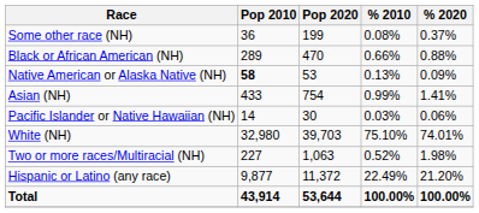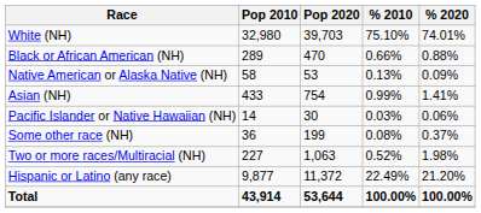 <table class="wikitable">
 <tr>
 <th>Race</th>
 <th>Pop 2010</th>
 <th>Pop 2020</th>
 <th>% 2010</th>
 <th>% 2020</th>
 </tr>
 <tr>
-<td><a href='#'>Some other race</a> (NH)</td>
-<td>36</td>
-<td>199</td>
-<td>0.08%</td>
-<td>0.37%</td>
+<td><a href='#'>White</a> (NH)</td>
+<td>32,980</td>
+<td>39,703</td>
+<td>75.10%</td>
+<td>74.01%</td>
 </tr>
 <tr>
 <td><a href='#'>Black or African American</a> (NH)</td>
 <td>289</td>
 <td>470</td>
 <td>0.66%</td>
 <td>0.88%</td>
 </tr>
 <tr>
 <td><a href='#'>Native American</a> or <a href='#'>Alaska Native</a> (NH)</td>
-<td><strong>58</strong></td>
+<td>58</td>
 <td>53</td>
 <td>0.13%</td>
 <td>0.09%</td>
 </tr>
 <tr>
 <td><a href='#'>Asian</a> (NH)</td>
 <td>433</td>
 <td>754</td>
 <td>0.99%</td>
 <td>1.41%</td>
 </tr>
 <tr>
 <td><a href='#'>Pacific Islander</a> or <a href='#'>Native Hawaiian</a> (NH)</td>
 <td>14</td>
 <td>30</td>
 <td>0.03%</td>
 <td>0.06%</td>
 </tr>
 <tr>
-<td><a href='#'>White</a> (NH)</td>
-<td>32,980</td>
-<td>39,703</td>
-<td>75.10%</td>
-<td>74.01%</td>
+<td><a href='#'>Some other race</a> (NH)</td>
+<td>36</td>
+<td>199</td>
+<td>0.08%</td>
+<td>0.37%</td>
 </tr>
 <tr>
 <td><a href='#'>Two or more races/Multiracial</a> (NH)</td>
 <td>227</td>
 <td>1,063</td>
 <td>0.52%</td>
 <td>1.98%</td>
 </tr>
 <tr>
 <td><a href='#'>Hispanic or Latino</a> (any race)</td>
 <td>9,877</td>
 <td>11,372</td>
 <td>22.49%</td>
 <td>21.20%</td>
 </tr>
 <tr>
 <td><strong>Total</strong></td>
 <td><strong>43,914</strong></td>
 <td><strong>53,644</strong></td>
 <td><strong>100.00%</strong></td>
 <td><strong>100.00%</strong></td>
 </tr>
 <tr>
 </tr>
 </table>
